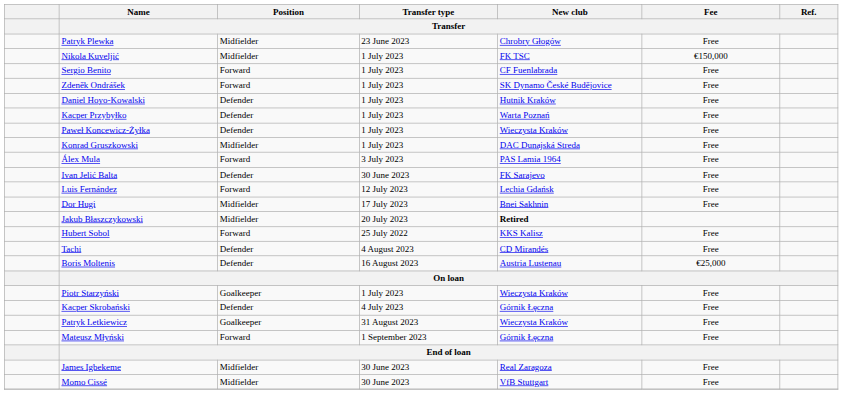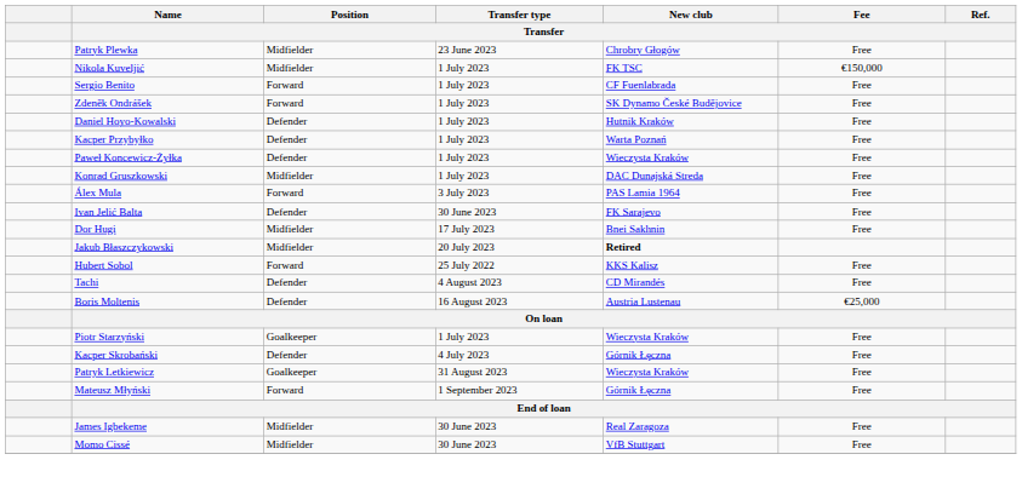 <table class="wikitable" style="width:100%; font-size:85%;">
 <tr>
 <th width="2%"></th>
 <th width="5%">Name</th>
 <th width="5%">Position</th>
 <th width="5%">Transfer type</th>
 <th width="5%">New club</th>
 <th width="5%">Fee</th>
 <th width="2%">Ref.</th>
 </tr>
 <tr>
 <th></th>
 <th colspan=6>Transfer</th>
 </tr>
 <tr>
 <td align="center"></td>
 <td align="left"> <a href='#'>Patryk Plewka</a></td>
 <td align="left">Midfielder</td>
 <td align="left">23 June 2023</td>
 <td align="left"> <a href='#'>Chrobry Głogów</a></td>
 <td align="center">Free</td>
 <td></td>
 </tr>
 <tr>
 <td align="center"></td>
 <td align="left"> <a href='#'>Nikola Kuveljić</a></td>
 <td align="left">Midfielder</td>
 <td align=left>1 July 2023</td>
 <td align="left"> <a href='#'>FK TSC</a></td>
 <td align="center">€150,000</td>
 <td></td>
 </tr>
 <tr>
 <td align="center"></td>
 <td align="left"> <a href='#'>Sergio Benito</a></td>
 <td align="left">Forward</td>
 <td align="left">1 July 2023</td>
 <td align="left"> <a href='#'>CF Fuenlabrada</a></td>
 <td align="center">Free</td>
 <td></td>
 </tr>
 <tr>
 <td align="center"></td>
 <td align="left"> <a href='#'>Zdeněk Ondrášek</a></td>
 <td align="left">Forward</td>
 <td align="left">1 July 2023</td>
 <td align="left"> <a href='#'>SK Dynamo České Budějovice</a></td>
 <td align="center">Free</td>
 <td></td>
 </tr>
 <tr>
 <td align="center"></td>
 <td align="left"> <a href='#'>Daniel Hoyo-Kowalski</a></td>
 <td align="left">Defender</td>
 <td align="left">1 July 2023</td>
 <td align="left"> <a href='#'>Hutnik Kraków</a></td>
 <td align="center">Free</td>
 <td></td>
 </tr>
 <tr>
 <td align="center"></td>
 <td align="left"> <a href='#'>Kacper Przybyłko</a></td>
 <td align="left">Defender</td>
 <td align="left">1 July 2023</td>
 <td align="left"> <a href='#'>Warta Poznań</a></td>
 <td align="center">Free</td>
 <td></td>
 </tr>
 <tr>
 <td align="center"></td>
 <td align="left"> <a href='#'>Paweł Koncewicz-Żyłka</a></td>
 <td align="left">Defender</td>
 <td align="left">1 July 2023</td>
 <td align="left"> <a href='#'>Wieczysta Kraków</a></td>
 <td align="center">Free</td>
 <td></td>
 </tr>
 <tr>
 <td align="center"></td>
 <td align="left"> <a href='#'>Konrad Gruszkowski</a></td>
 <td align="left">Midfielder</td>
 <td align="left">1 July 2023</td>
 <td align="left"> <a href='#'>DAC Dunajská Streda</a></td>
 <td align="center">Free</td>
 <td></td>
 </tr>
 <tr>
 <td align="center"></td>
 <td align="left"> <a href='#'>Álex Mula</a></td>
 <td align="left">Forward</td>
 <td align="left">3 July 2023</td>
 <td align="left"> <a href='#'>PAS Lamia 1964</a></td>
 <td align="center">Free</td>
 <td></td>
 </tr>
 <tr>
 <td align="center"></td>
 <td align="left"> <a href='#'>Ivan Jelić Balta</a></td>
 <td align="left">Defender</td>
 <td align="left">30 June 2023</td>
 <td align="left"> <a href='#'>FK Sarajevo</a></td>
-<td align="center">Free</td>
-<td></td>
-</tr>
-<tr>
-<td align="center"></td>
-<td align="left"> <a href='#'>Luis Fernández</a></td>
-<td align="left">Forward</td>
-<td align="left">12 July 2023</td>
-<td align="left"> <a href='#'>Lechia Gdańsk</a></td>
 <td align="center">Free</td>
 <td></td>
 </tr>
 <tr>
 <td align="center"></td>
 <td align="left"> <a href='#'>Dor Hugi</a></td>
 <td align="left">Midfielder</td>
 <td align="left">17 July 2023</td>
 <td align="left"> <a href='#'>Bnei Sakhnin</a></td>
 <td align="center">Free</td>
 <td></td>
 </tr>
 <tr>
 <td align="center"></td>
 <td align="left"> <a href='#'>Jakub Błaszczykowski</a></td>
 <td align="left">Midfielder</td>
 <td align="left">20 July 2023</td>
 <td align="left"><strong> Retired</strong></td>
 <td align="center"></td>
 <td></td>
 </tr>
 <tr>
 <td align="center"></td>
 <td align="left"> <a href='#'>Hubert Sobol</a></td>
 <td align="left">Forward</td>
 <td align="left">25 July 2022</td>
 <td align="left"> <a href='#'>KKS Kalisz</a></td>
 <td align="center">Free</td>
 <td></td>
 </tr>
 <tr>
 <td align="center"></td>
 <td align="left"> <a href='#'>Tachi</a></td>
 <td align="left">Defender</td>
 <td align="left">4 August 2023</td>
 <td align="left"> <a href='#'>CD Mirandés</a></td>
 <td align="center">Free</td>
 <td></td>
 </tr>
 <tr>
 <td align="center"></td>
 <td align="left"> <a href='#'>Boris Moltenis</a></td>
 <td align="left">Defender</td>
 <td align="left">16 August 2023</td>
 <td align="left"> <a href='#'>Austria Lustenau</a></td>
 <td align="center">€25,000</td>
 <td></td>
 </tr>
 <tr>
 <th></th>
 <th colspan=6>On loan</th>
 </tr>
 <tr>
 <td align="center"></td>
 <td align="left"> <a href='#'>Piotr Starzyński</a></td>
 <td align="left">Goalkeeper</td>
 <td align="left">1 July 2023</td>
 <td align="left"> <a href='#'>Wieczysta Kraków</a></td>
 <td align="center">Free</td>
 <td></td>
 </tr>
 <tr>
 <td align="center"></td>
 <td align="left"> <a href='#'>Kacper Skrobański</a></td>
 <td align="left">Defender</td>
 <td align=left>4 July 2023</td>
 <td align="left"> <a href='#'>Górnik Łęczna</a></td>
 <td align="center">Free</td>
 <td></td>
 </tr>
 <tr>
 <td align="center"></td>
 <td align="left"> <a href='#'>Patryk Letkiewicz</a></td>
 <td align="left">Goalkeeper</td>
 <td align="left">31 August 2023</td>
 <td align="left"> <a href='#'>Wieczysta Kraków</a></td>
 <td align="center">Free</td>
 <td></td>
 </tr>
 <tr>
 <td align="center"></td>
 <td align="left"> <a href='#'>Mateusz Młyński</a></td>
 <td align="left">Forward</td>
 <td align=left>1 September 2023</td>
 <td align="left"> <a href='#'>Górnik Łęczna</a></td>
 <td align="center">Free</td>
 <td></td>
 </tr>
 <tr>
 <th></th>
 <th colspan=6>End of loan</th>
 </tr>
 <tr>
 <td align="center"></td>
 <td align="left"> <a href='#'>James Igbekeme</a></td>
 <td align="left">Midfielder</td>
 <td align="left">30 June 2023</td>
 <td align="left"> <a href='#'>Real Zaragoza</a></td>
 <td align="center">Free</td>
 <td></td>
 </tr>
 <tr>
 <td align="center"></td>
 <td align="left"> <a href='#'>Momo Cissé</a></td>
 <td align="left">Midfielder</td>
 <td align=left>30 June 2023</td>
 <td align="left"> <a href='#'>VfB Stuttgart</a></td>
 <td align="center">Free</td>
 <td></td>
 </tr>
 <tr>
 </tr>
 </table>
